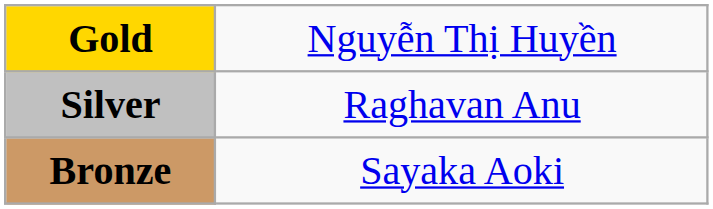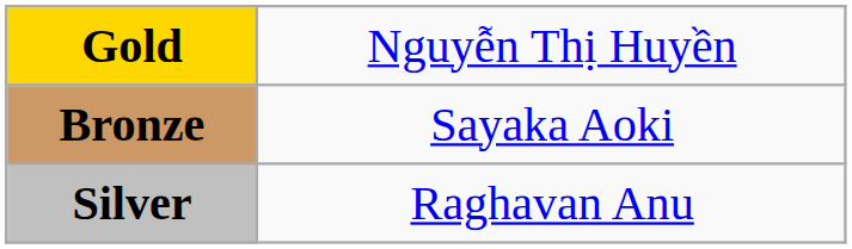 <table class="wikitable" style=" text-align:center; font-size:110%;" width="35%">
 <tr>
 <td bgcolor="gold"><strong>Gold</strong></td>
 <td><a href='#'>Nguyễn Thị Huyền</a><br></td>
 </tr>
 <tr>
+<td bgcolor="CC9966"><strong>Bronze</strong></td>
+<td><a href='#'>Sayaka Aoki</a><br></td>
+</tr>
+<tr>
 <td bgcolor="silver"><strong>Silver</strong></td>
 <td><a href='#'>Raghavan Anu</a><br></td>
 </tr>
-<tr>
-<td bgcolor="CC9966"><strong>Bronze</strong></td>
-<td><a href='#'>Sayaka Aoki</a><br></td>
-</tr>
 </table>
